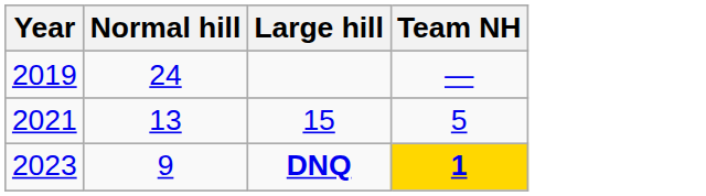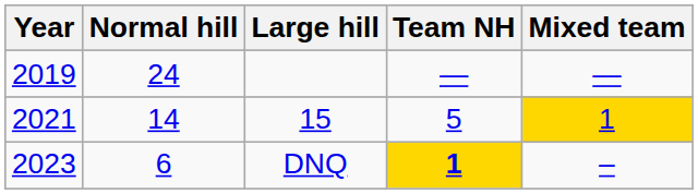 <table class="wikitable" "text-align:center;">
 <tr>
 <th>Year</th>
 <th>Normal hill</th>
 <th>Large hill</th>
 <th>Team NH</th>
+<th>Mixed team</th>
 </tr>
 <tr align=center>
 <td><a href='#'>2019</a></td>
 <td><a href='#'>24</a></td>
 <td></td>
 <td><a href='#'>—</a></td>
+<td><a href='#'>—</a></td>
 </tr>
 <tr align=center>
 <td><a href='#'>2021</a></td>
-<td><a href='#'>13</a></td>
+<td><a href='#'>14</a></td>
 <td><a href='#'>15</a></td>
 <td><a href='#'>5</a></td>
+<td bgcolor=gold><a href='#'>1</a></td>
 </tr>
 <tr align=center>
 <td><a href='#'>2023</a></td>
-<td><a href='#'>9</a></td>
-<td><strong><a href='#'>DNQ</a></strong></td>
+<td><a href='#'>6</a></td>
+<td><a href='#'>DNQ</a></td>
 <td bgcolor=gold><strong><a href='#'>1</a></strong></td>
+<td><a href='#'>–</a></td>
 </tr>
 </table>
